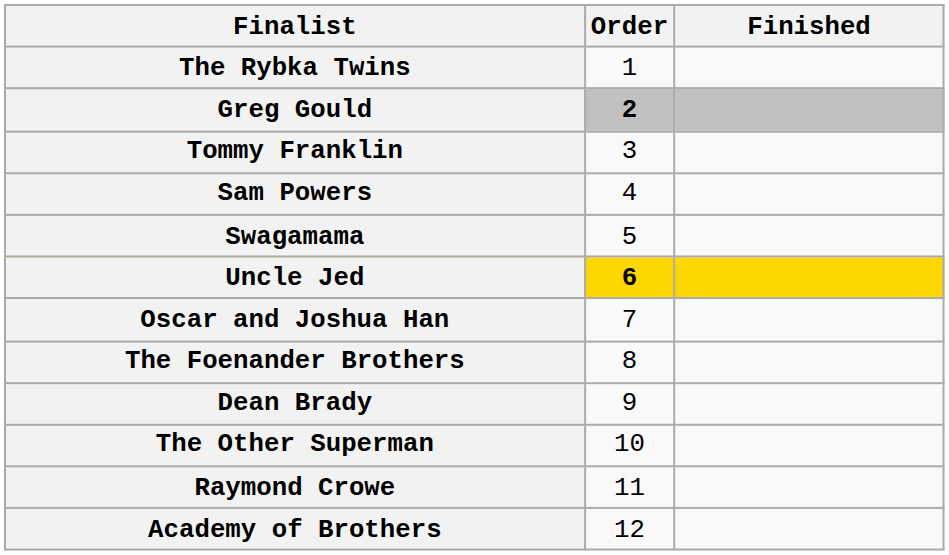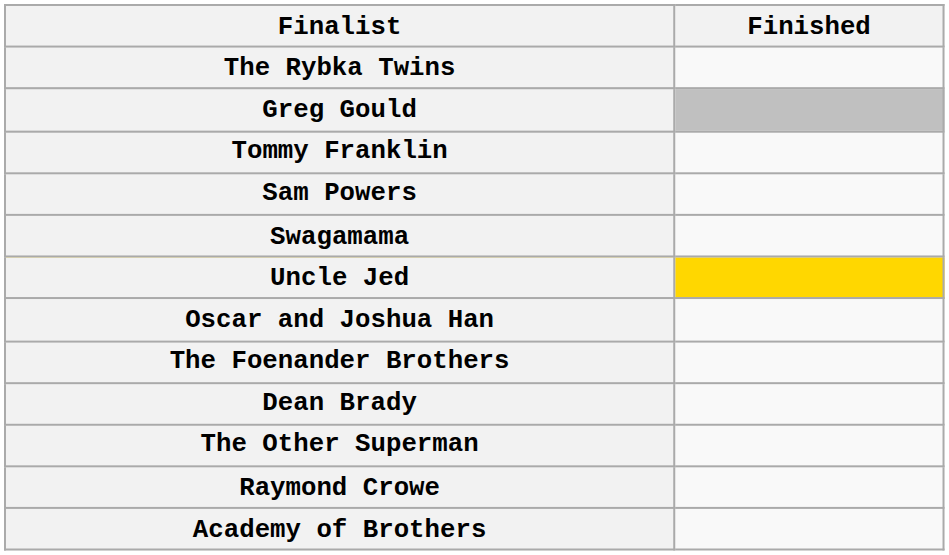 <table class="wikitable sortable plainrowheaders" style="text-align:center; width:30%;">
 <tr>
 <th " class="unsortable style="width:15em;">Finalist</th>
-<th data-sort-type="number" style="width:1em;">Order</th>
 <th data-sort-type="number" style="width:10em;">Finished</th>
 </tr>
 <tr>
 <th scope="row">The Rybka Twins</th>
-<td>1</td>
 <td></td>
 </tr>
 <tr style="background:silver;">
 <th scope="row"><strong>Greg Gould</strong></th>
-<td><strong>2</strong></td>
 <td><strong></strong></td>
 </tr>
 <tr>
 <th scope="row">Tommy Franklin</th>
-<td>3</td>
 <td></td>
 </tr>
 <tr>
 <th scope="row">Sam Powers</th>
-<td>4</td>
 <td></td>
 </tr>
 <tr>
 <th scope="row">Swagamama</th>
-<td>5</td>
 <td></td>
 </tr>
 <tr style="background:gold;">
 <th scope="row"><strong>Uncle Jed</strong></th>
-<td><strong>6</strong></td>
 <td><strong></strong></td>
 </tr>
 <tr>
 <th scope="row">Oscar and Joshua Han</th>
-<td>7</td>
 <td></td>
 </tr>
 <tr>
 <th scope="row">The Foenander Brothers</th>
-<td>8</td>
 <td></td>
 </tr>
 <tr>
 <th scope="row">Dean Brady</th>
-<td>9</td>
 <td></td>
 </tr>
 <tr>
 <th scope="row">The Other Superman</th>
-<td>10</td>
 <td></td>
 </tr>
 <tr>
 <th scope="row">Raymond Crowe</th>
-<td>11</td>
 <td></td>
 </tr>
 <tr>
 <th scope="row">Academy of Brothers</th>
-<td>12</td>
 <td></td>
 </tr>
 </table>
